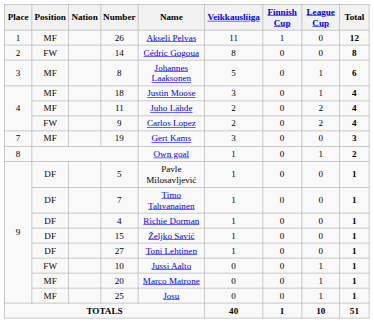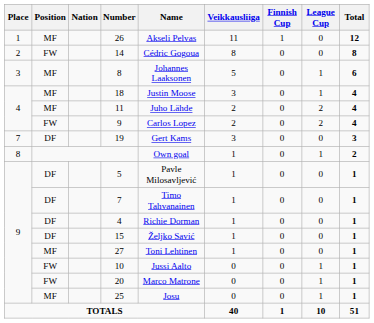 <table class="wikitable" style="font-size: 95%; text-align: center;">
 <tr>
 <th width=60>Place</th>
 <th width=60>Position</th>
 <th width=60>Nation</th>
 <th width=60>Number</th>
 <th width=200>Name</th>
 <th width=100><a href='#'>Veikkausliiga</a></th>
 <th width=100><a href='#'>Finnish Cup</a></th>
 <th width=100><a href='#'>League Cup</a></th>
 <th width=80>Total</th>
 </tr>
 <tr>
 <td>1</td>
 <td>MF</td>
 <td></td>
 <td>26</td>
 <td><a href='#'>Akseli Pelvas</a></td>
 <td>11</td>
 <td>1</td>
 <td>0</td>
 <td><strong>12</strong></td>
 </tr>
 <tr>
 <td>2</td>
 <td>FW</td>
 <td></td>
 <td>14</td>
 <td><a href='#'>Cédric Gogoua</a></td>
 <td>8</td>
 <td>0</td>
 <td>0</td>
 <td><strong>8</strong></td>
 </tr>
 <tr>
 <td>3</td>
 <td>MF</td>
 <td></td>
 <td>8</td>
 <td><a href='#'>Johannes Laaksonen</a></td>
 <td>5</td>
 <td>0</td>
 <td>1</td>
 <td><strong>6</strong></td>
 </tr>
 <tr>
 <td rowspan="3">4</td>
 <td>MF</td>
 <td></td>
 <td>18</td>
 <td><a href='#'>Justin Moose</a></td>
 <td>3</td>
 <td>0</td>
 <td>1</td>
 <td><strong>4</strong></td>
 </tr>
 <tr>
 <td>MF</td>
 <td></td>
 <td>11</td>
 <td><a href='#'>Juho Lähde</a></td>
 <td>2</td>
 <td>0</td>
 <td>2</td>
 <td><strong>4</strong></td>
 </tr>
 <tr>
 <td>FW</td>
 <td></td>
 <td>9</td>
 <td><a href='#'>Carlos Lopez</a></td>
 <td>2</td>
 <td>0</td>
 <td>2</td>
 <td><strong>4</strong></td>
 </tr>
 <tr>
 <td>7</td>
-<td>MF</td>
+<td>DF</td>
 <td></td>
 <td>19</td>
 <td><a href='#'>Gert Kams</a></td>
 <td>3</td>
 <td>0</td>
 <td>0</td>
 <td><strong>3</strong></td>
 </tr>
 <tr>
 <td>8</td>
 <td colspan="3"></td>
 <td><a href='#'>Own goal</a></td>
 <td>1</td>
 <td>0</td>
 <td>1</td>
 <td><strong>2</strong></td>
 </tr>
 <tr>
 <td rowspan="8">9</td>
 <td>DF</td>
 <td></td>
 <td>5</td>
 <td>Pavle Milosavljević</td>
 <td>1</td>
 <td>0</td>
 <td>0</td>
 <td><strong>1</strong></td>
 </tr>
 <tr>
 <td>DF</td>
 <td></td>
 <td>7</td>
 <td><a href='#'>Timo Tahvanainen</a></td>
 <td>1</td>
 <td>0</td>
 <td>0</td>
 <td><strong>1</strong></td>
 </tr>
 <tr>
 <td>DF</td>
 <td></td>
 <td>4</td>
 <td><a href='#'>Richie Dorman</a></td>
 <td>1</td>
 <td>0</td>
 <td>0</td>
 <td><strong>1</strong></td>
 </tr>
 <tr>
 <td>DF</td>
 <td></td>
 <td>15</td>
 <td><a href='#'>Željko Savić</a></td>
 <td>1</td>
 <td>0</td>
 <td>0</td>
 <td><strong>1</strong></td>
 </tr>
 <tr>
-<td>DF</td>
+<td>MF</td>
 <td></td>
 <td>27</td>
 <td><a href='#'>Toni Lehtinen</a></td>
 <td>1</td>
 <td>0</td>
 <td>0</td>
 <td><strong>1</strong></td>
 </tr>
 <tr>
 <td>FW</td>
 <td></td>
 <td>10</td>
 <td><a href='#'>Jussi Aalto</a></td>
 <td>0</td>
 <td>0</td>
 <td>1</td>
 <td><strong>1</strong></td>
 </tr>
 <tr>
-<td>MF</td>
+<td>FW</td>
 <td></td>
 <td>20</td>
 <td><a href='#'>Marco Matrone</a></td>
 <td>0</td>
 <td>0</td>
 <td>1</td>
 <td><strong>1</strong></td>
 </tr>
 <tr>
 <td>MF</td>
 <td></td>
 <td>25</td>
 <td><a href='#'>Josu</a></td>
 <td>0</td>
 <td>0</td>
 <td>1</td>
 <td><strong>1</strong></td>
 </tr>
 <tr>
 <td colspan="5"><strong>TOTALS</strong></td>
 <td><strong>40</strong></td>
 <td><strong>1</strong></td>
 <td><strong>10</strong></td>
 <td><strong>51</strong></td>
 </tr>
 </table>
